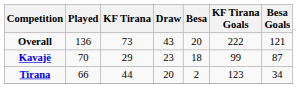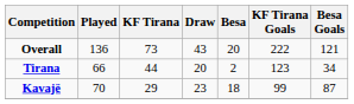 <table class=wikitable style="text-align:center">
 <tr>
 <th>Competition</th>
 <th>Played</th>
 <th>KF Tirana</th>
 <th>Draw</th>
 <th>Besa</th>
 <th>KF Tirana <br> Goals</th>
 <th>Besa <br> Goals</th>
 </tr>
 <tr>
 <td><strong>Overall</strong></td>
 <td>136</td>
 <td>73</td>
 <td>43</td>
 <td>20</td>
 <td>222</td>
 <td>121</td>
 </tr>
 <tr>
+<td><strong><a href='#'>Tirana</a></strong></td>
+<td>66</td>
+<td>44</td>
+<td>20</td>
+<td>2</td>
+<td>123</td>
+<td>34</td>
+</tr>
+<tr>
 <td><strong><a href='#'>Kavajë</a></strong></td>
 <td>70</td>
 <td>29</td>
 <td>23</td>
 <td>18</td>
 <td>99</td>
 <td>87</td>
 </tr>
 <tr>
-<td><strong><a href='#'>Tirana</a></strong></td>
-<td>66</td>
-<td>44</td>
-<td>20</td>
-<td>2</td>
-<td>123</td>
-<td>34</td>
-</tr>
-<tr>
 </tr>
 </table>
